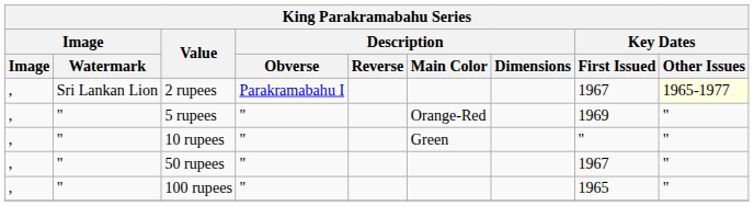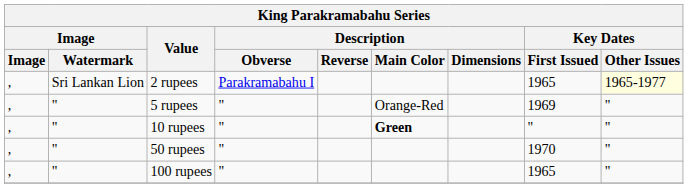 <table class="wikitable" style="font-size: 100%">
 <tr>
 <th colspan="10">King Parakramabahu Series</th>
 </tr>
 <tr>
 <th colspan="2">Image</th>
 <th rowspan="2">Value</th>
 <th colspan="4">Description</th>
 <th colspan="2">Key Dates</th>
 </tr>
 <tr>
 <th>Image</th>
 <th>Watermark</th>
 <th>Obverse</th>
 <th>Reverse</th>
 <th>Main Color</th>
 <th>Dimensions</th>
 <th>First Issued</th>
 <th>Other Issues</th>
 </tr>
 <tr>
 <td>, </td>
 <td>Sri Lankan Lion</td>
 <td>2 rupees</td>
 <td><a href='#'>Parakramabahu I</a></td>
 <td></td>
 <td></td>
 <td></td>
-<td>1967</td>
+<td>1965</td>
 <td style="background: lightyellow;">1965-1977</td>
 </tr>
 <tr>
 <td>, </td>
 <td>"</td>
 <td>5 rupees</td>
 <td>"</td>
 <td></td>
 <td>Orange-Red</td>
 <td></td>
 <td>1969</td>
 <td>"</td>
 </tr>
 <tr>
 <td>, </td>
 <td>"</td>
 <td>10 rupees</td>
 <td>"</td>
 <td></td>
-<td>Green</td>
+<td><strong>Green</strong></td>
 <td></td>
 <td>"</td>
 <td>"</td>
 </tr>
 <tr>
 <td>, </td>
 <td>"</td>
 <td>50 rupees</td>
 <td>"</td>
 <td></td>
 <td></td>
 <td></td>
-<td>1967</td>
+<td>1970</td>
 <td>"</td>
 </tr>
 <tr>
 <td>, </td>
 <td>"</td>
 <td>100 rupees</td>
 <td>"</td>
 <td></td>
 <td></td>
 <td></td>
 <td>1965</td>
 <td>"</td>
 </tr>
 <tr>
 </tr>
 </table>
